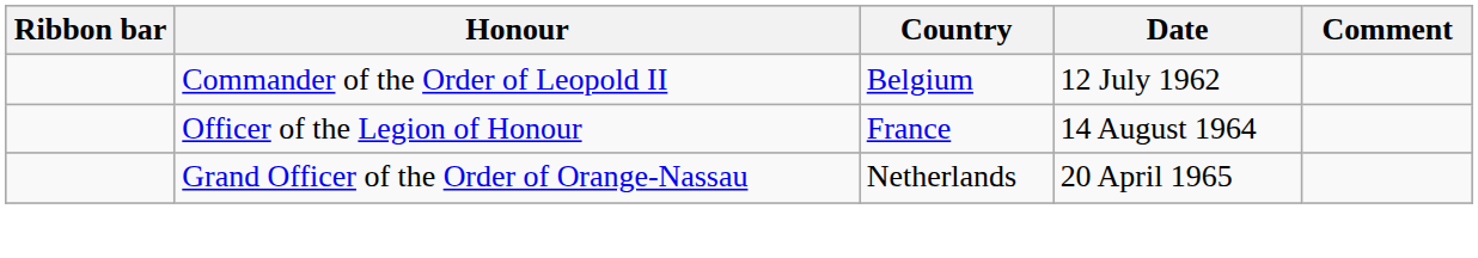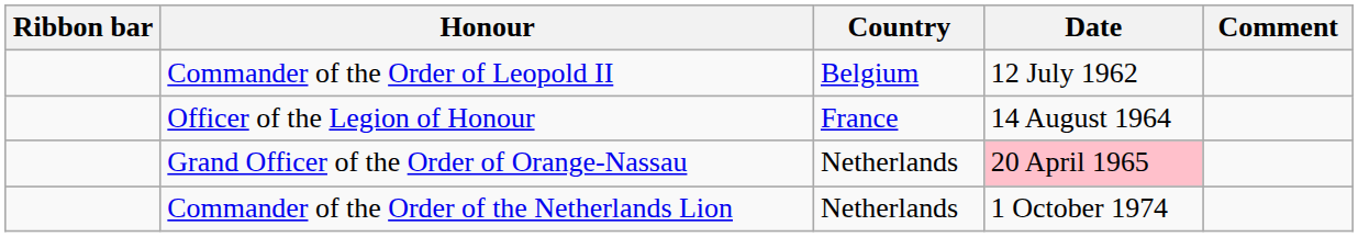 <table class="wikitable" style="width:60%;">
 <tr>
 <th style="width:80px;">Ribbon bar</th>
 <th>Honour</th>
 <th>Country</th>
 <th>Date</th>
 <th>Comment</th>
 </tr>
 <tr>
 <td></td>
 <td><a href='#'>Commander</a> of the <a href='#'>Order of Leopold II</a></td>
 <td><a href='#'>Belgium</a></td>
 <td>12 July 1962</td>
 <td></td>
 </tr>
 <tr>
 <td></td>
 <td><a href='#'>Officer</a> of the <a href='#'>Legion of Honour</a></td>
 <td><a href='#'>France</a></td>
 <td>14 August 1964</td>
 <td></td>
 </tr>
 <tr>
 <td></td>
 <td><a href='#'>Grand Officer</a> of the <a href='#'>Order of Orange-Nassau</a></td>
 <td>Netherlands</td>
-<td>20 April 1965</td>
+<td style="background: pink;">20 April 1965</td>
+<td></td>
+</tr>
+<tr>
+<td></td>
+<td><a href='#'>Commander</a> of the <a href='#'>Order of the Netherlands Lion</a></td>
+<td>Netherlands</td>
+<td>1 October 1974</td>
 <td></td>
 </tr>
 </table>
